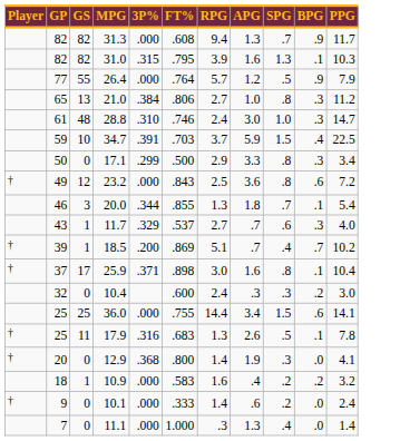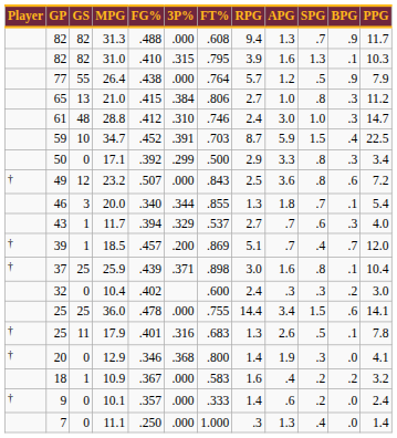 <table class="wikitable sortable" style="text-align:right;">
 <tr>
 <th style="background:#6F263D; color:#FFB81C; border-top:#FFB81C 3px solid; border-bottom:#FFB81C 3px solid;">Player</th>
 <th style="background:#6F263D; color:#FFB81C; border-top:#FFB81C 3px solid; border-bottom:#FFB81C 3px solid;">GP</th>
 <th style="background:#6F263D; color:#FFB81C; border-top:#FFB81C 3px solid; border-bottom:#FFB81C 3px solid;">GS</th>
 <th style="background:#6F263D; color:#FFB81C; border-top:#FFB81C 3px solid; border-bottom:#FFB81C 3px solid;">MPG</th>
+<th style="background:#6F263D; color:#FFB81C; border-top:#FFB81C 3px solid; border-bottom:#FFB81C 3px solid;">FG%</th>
 <th style="background:#6F263D; color:#FFB81C; border-top:#FFB81C 3px solid; border-bottom:#FFB81C 3px solid;">3P%</th>
 <th style="background:#6F263D; color:#FFB81C; border-top:#FFB81C 3px solid; border-bottom:#FFB81C 3px solid;">FT%</th>
 <th style="background:#6F263D; color:#FFB81C; border-top:#FFB81C 3px solid; border-bottom:#FFB81C 3px solid;">RPG</th>
 <th style="background:#6F263D; color:#FFB81C; border-top:#FFB81C 3px solid; border-bottom:#FFB81C 3px solid;">APG</th>
 <th style="background:#6F263D; color:#FFB81C; border-top:#FFB81C 3px solid; border-bottom:#FFB81C 3px solid;">SPG</th>
 <th style="background:#6F263D; color:#FFB81C; border-top:#FFB81C 3px solid; border-bottom:#FFB81C 3px solid;">BPG</th>
 <th style="background:#6F263D; color:#FFB81C; border-top:#FFB81C 3px solid; border-bottom:#FFB81C 3px solid;">PPG</th>
 </tr>
 <tr>
 <td style="text-align:left;"></td>
 <td>82</td>
 <td>82</td>
 <td>31.3</td>
+<td>.488</td>
 <td>.000</td>
 <td>.608</td>
 <td>9.4</td>
 <td>1.3</td>
 <td>.7</td>
 <td>.9</td>
 <td>11.7</td>
 </tr>
 <tr>
 <td style="text-align:left;"></td>
 <td>82</td>
 <td>82</td>
 <td>31.0</td>
+<td>.410</td>
 <td>.315</td>
 <td>.795</td>
 <td>3.9</td>
 <td>1.6</td>
 <td>1.3</td>
 <td>.1</td>
 <td>10.3</td>
 </tr>
 <tr>
 <td style="text-align:left;"></td>
 <td>77</td>
 <td>55</td>
 <td>26.4</td>
+<td>.438</td>
 <td>.000</td>
 <td>.764</td>
 <td>5.7</td>
 <td>1.2</td>
 <td>.5</td>
 <td>.9</td>
 <td>7.9</td>
 </tr>
 <tr>
 <td style="text-align:left;"></td>
 <td>65</td>
 <td>13</td>
 <td>21.0</td>
+<td>.415</td>
 <td>.384</td>
 <td>.806</td>
 <td>2.7</td>
 <td>1.0</td>
 <td>.8</td>
 <td>.3</td>
 <td>11.2</td>
 </tr>
 <tr>
 <td style="text-align:left;"></td>
 <td>61</td>
 <td>48</td>
 <td>28.8</td>
+<td>.412</td>
 <td>.310</td>
 <td>.746</td>
 <td>2.4</td>
 <td>3.0</td>
 <td>1.0</td>
 <td>.3</td>
 <td>14.7</td>
 </tr>
 <tr>
 <td style="text-align:left;"></td>
 <td>59</td>
 <td>10</td>
 <td>34.7</td>
+<td>.452</td>
 <td>.391</td>
 <td>.703</td>
-<td>3.7</td>
+<td>8.7</td>
 <td>5.9</td>
 <td>1.5</td>
 <td>.4</td>
 <td>22.5</td>
 </tr>
 <tr>
 <td style="text-align:left;"></td>
 <td>50</td>
 <td>0</td>
 <td>17.1</td>
+<td>.392</td>
 <td>.299</td>
 <td>.500</td>
 <td>2.9</td>
 <td>3.3</td>
 <td>.8</td>
 <td>.3</td>
 <td>3.4</td>
 </tr>
 <tr>
 <td style="text-align:left;"><sup>†</sup></td>
 <td>49</td>
 <td>12</td>
 <td>23.2</td>
+<td>.507</td>
 <td>.000</td>
 <td>.843</td>
 <td>2.5</td>
 <td>3.6</td>
 <td>.8</td>
 <td>.6</td>
 <td>7.2</td>
 </tr>
 <tr>
 <td style="text-align:left;"></td>
 <td>46</td>
 <td>3</td>
 <td>20.0</td>
+<td>.340</td>
 <td>.344</td>
 <td>.855</td>
 <td>1.3</td>
 <td>1.8</td>
 <td>.7</td>
 <td>.1</td>
 <td>5.4</td>
 </tr>
 <tr>
 <td style="text-align:left;"></td>
 <td>43</td>
 <td>1</td>
 <td>11.7</td>
+<td>.394</td>
 <td>.329</td>
 <td>.537</td>
 <td>2.7</td>
 <td>.7</td>
 <td>.6</td>
 <td>.3</td>
 <td>4.0</td>
 </tr>
 <tr>
 <td style="text-align:left;"><sup>†</sup></td>
 <td>39</td>
 <td>1</td>
 <td>18.5</td>
+<td>.457</td>
 <td>.200</td>
 <td>.869</td>
 <td>5.1</td>
 <td>.7</td>
 <td>.4</td>
 <td>.7</td>
-<td>10.2</td>
+<td>12.0</td>
 </tr>
 <tr>
 <td style="text-align:left;"><sup>†</sup></td>
 <td>37</td>
-<td>17</td>
+<td>25</td>
 <td>25.9</td>
+<td>.439</td>
 <td>.371</td>
 <td>.898</td>
 <td>3.0</td>
 <td>1.6</td>
 <td>.8</td>
 <td>.1</td>
 <td>10.4</td>
 </tr>
 <tr>
 <td style="text-align:left;"></td>
 <td>32</td>
 <td>0</td>
 <td>10.4</td>
+<td>.402</td>
 <td></td>
 <td>.600</td>
 <td>2.4</td>
 <td>.3</td>
 <td>.3</td>
 <td>.2</td>
 <td>3.0</td>
 </tr>
 <tr>
 <td style="text-align:left;"></td>
 <td>25</td>
 <td>25</td>
 <td>36.0</td>
+<td>.478</td>
 <td>.000</td>
 <td>.755</td>
 <td>14.4</td>
 <td>3.4</td>
 <td>1.5</td>
 <td>.6</td>
 <td>14.1</td>
 </tr>
 <tr>
 <td style="text-align:left;"><sup>†</sup></td>
 <td>25</td>
 <td>11</td>
 <td>17.9</td>
+<td>.401</td>
 <td>.316</td>
 <td>.683</td>
 <td>1.3</td>
 <td>2.6</td>
 <td>.5</td>
 <td>.1</td>
 <td>7.8</td>
 </tr>
 <tr>
 <td style="text-align:left;"><sup>†</sup></td>
 <td>20</td>
 <td>0</td>
 <td>12.9</td>
+<td>.346</td>
 <td>.368</td>
 <td>.800</td>
 <td>1.4</td>
 <td>1.9</td>
 <td>.3</td>
 <td>.0</td>
 <td>4.1</td>
 </tr>
 <tr>
 <td style="text-align:left;"></td>
 <td>18</td>
 <td>1</td>
 <td>10.9</td>
+<td>.367</td>
 <td>.000</td>
 <td>.583</td>
 <td>1.6</td>
 <td>.4</td>
 <td>.2</td>
 <td>.2</td>
 <td>3.2</td>
 </tr>
 <tr>
 <td style="text-align:left;"><sup>†</sup></td>
 <td>9</td>
 <td>0</td>
 <td>10.1</td>
+<td>.357</td>
 <td>.000</td>
 <td>.333</td>
 <td>1.4</td>
 <td>.6</td>
 <td>.2</td>
 <td>.0</td>
 <td>2.4</td>
 </tr>
 <tr>
 <td style="text-align:left;"></td>
 <td>7</td>
 <td>0</td>
 <td>11.1</td>
+<td>.250</td>
 <td>.000</td>
 <td>1.000</td>
 <td>.3</td>
 <td>1.3</td>
 <td>.4</td>
 <td>.0</td>
 <td>1.4</td>
 </tr>
 </table>
